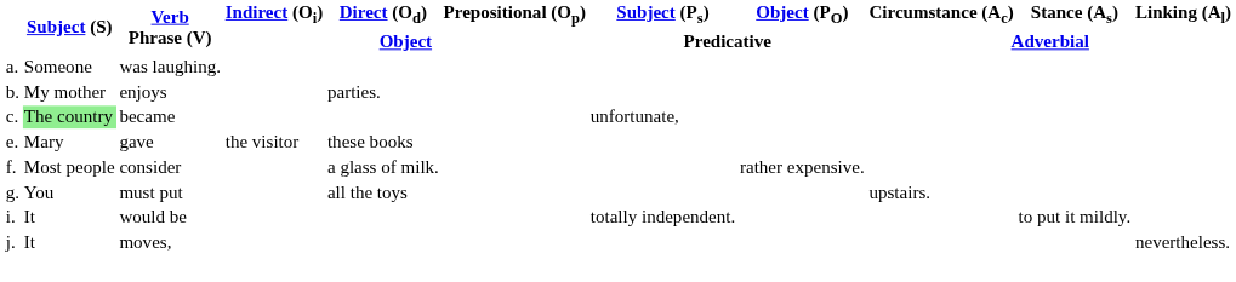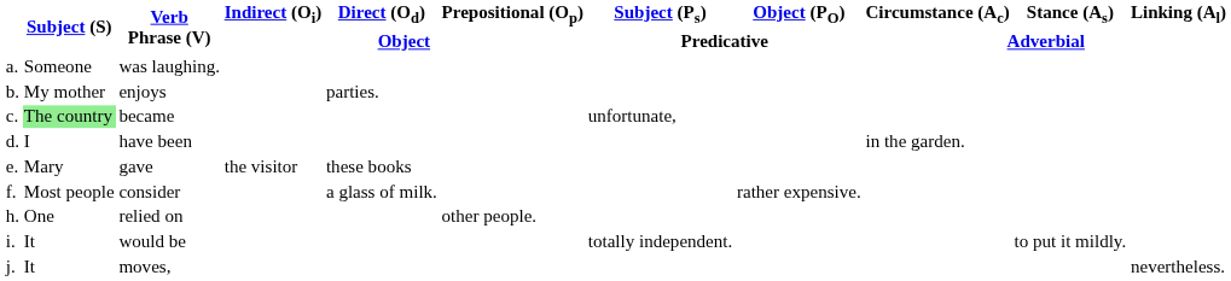 <table>
 <tr>
 <td></td>
 <th rowspan="2"><a href='#'>Subject</a> (S)</th>
 <th rowspan="2"><a href='#'>Verb</a><br>Phrase (V)</th>
 <th><a href='#'>Indirect</a> (O<sub>i</sub>)</th>
 <th><a href='#'>Direct</a> (O<sub>d</sub>)</th>
 <th>Prepositional (O<sub>p</sub>)</th>
 <th><a href='#'>Subject</a> (P<sub>s</sub>)</th>
 <th><a href='#'>Object</a> (P<sub>O</sub>)</th>
 <th>Circumstance (A<sub>c</sub>)</th>
 <th>Stance (A<sub>s</sub>)</th>
 <th>Linking (A<sub>l</sub>)</th>
 </tr>
 <tr>
 <td></td>
 <th colspan="3"><a href='#'>Object</a></th>
 <th colspan="2">Predicative</th>
 <th colspan="3"><a href='#'>Adverbial</a></th>
 </tr>
 <tr>
 <td>a.</td>
 <td>Someone</td>
 <td>was laughing.</td>
 <td></td>
 <td></td>
 <td></td>
 <td></td>
 <td></td>
 </tr>
 <tr>
 <td>b.</td>
 <td>My mother</td>
 <td>enjoys</td>
 <td></td>
 <td>parties.</td>
 <td></td>
 <td></td>
 <td></td>
 </tr>
 <tr>
 <td>c.</td>
 <td style="background: lightgreen;">The country</td>
 <td>became</td>
 <td></td>
 <td></td>
 <td></td>
 <td>unfortunate,</td>
 <td></td>
 </tr>
 <tr>
+<td>d.</td>
+<td>I</td>
+<td>have been</td>
+<td></td>
+<td></td>
+<td></td>
+<td></td>
+<td></td>
+<td>in the garden.</td>
+<td></td>
+<td></td>
+</tr>
+<tr>
 <td>e.</td>
 <td>Mary</td>
 <td>gave</td>
 <td>the visitor</td>
 <td>these books</td>
 <td></td>
 <td></td>
 </tr>
 <tr>
 <td>f.</td>
 <td>Most people</td>
 <td>consider</td>
 <td></td>
 <td>a glass of milk.</td>
 <td></td>
 <td></td>
 <td>rather expensive.</td>
 </tr>
 <tr>
-<td>g.</td>
-<td>You</td>
-<td>must put</td>
+<td>h.</td>
+<td>One</td>
+<td>relied on</td>
 <td></td>
-<td>all the toys</td>
+<td></td>
+<td>other people.</td>
 <td></td>
 <td></td>
 <td></td>
-<td>upstairs.</td>
 <td></td>
 <td></td>
 </tr>
 <tr>
 <td>i.</td>
 <td>It</td>
 <td>would be</td>
 <td></td>
 <td></td>
 <td></td>
 <td>totally independent.</td>
 <td></td>
 <td></td>
 <td>to put it mildly.</td>
 <td></td>
 </tr>
 <tr>
 <td>j.</td>
 <td>It</td>
 <td>moves,</td>
 <td></td>
 <td></td>
 <td></td>
 <td></td>
 <td></td>
 <td></td>
 <td></td>
 <td>nevertheless.</td>
 </tr>
 </table>
